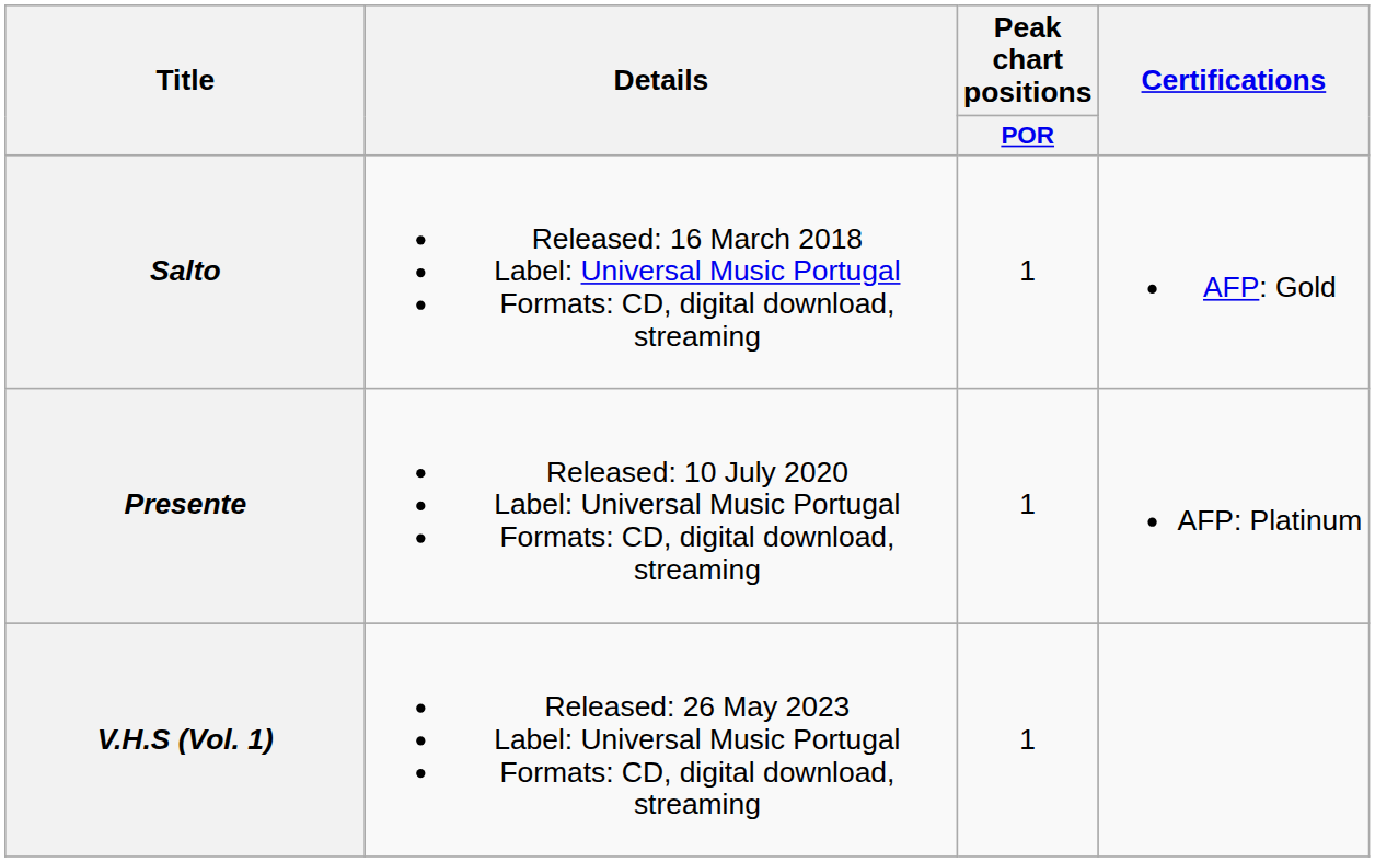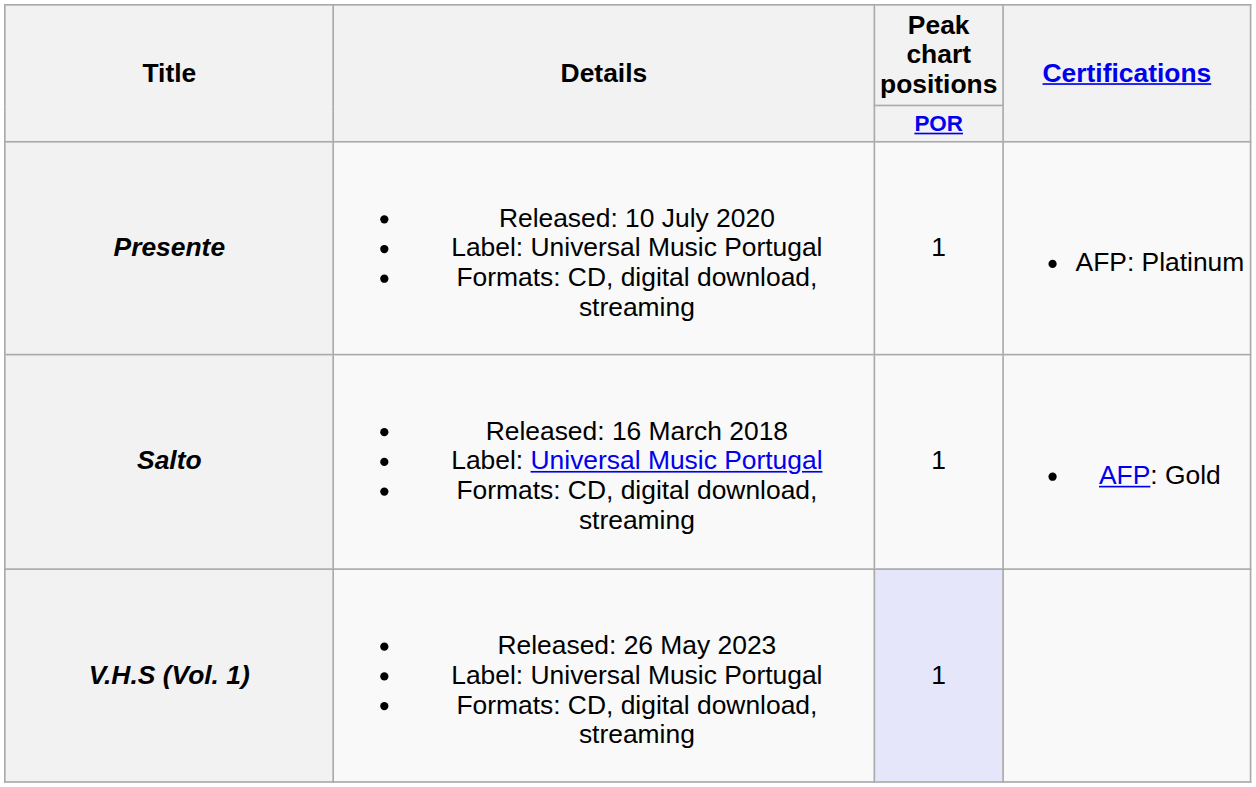 <table class="wikitable plainrowheaders" style="text-align:center;" border="1">
 <tr>
 <th scope="col" rowspan="2" style="width:12em;">Title</th>
 <th scope="col" rowspan="2" style="width:20em;">Details</th>
 <th scope="col" colspan="1">Peak chart positions</th>
 <th scope="col" rowspan="2"><a href='#'>Certifications</a></th>
 </tr>
 <tr>
 <th scope="col" style="width:3em;font-size:85%;"><a href='#'>POR</a><br></th>
 </tr>
 <tr>
+<th scope="row"><em>Presente</em></th>
+<td><br><ul><li>Released: 10 July 2020</li><li>Label: Universal Music Portugal</li><li>Formats: CD, digital download, streaming</li></ul></td>
+<td>1</td>
+<td><br><ul><li>AFP: Platinum</li></ul></td>
+</tr>
+<tr>
 <th scope="row"><em>Salto</em></th>
 <td><br><ul><li>Released: 16 March 2018</li><li>Label: <a href='#'>Universal Music Portugal</a></li><li>Formats: CD, digital download, streaming</li></ul></td>
 <td>1</td>
 <td><br><ul><li><a href='#'>AFP</a>: Gold</li></ul></td>
 </tr>
 <tr>
-<th scope="row"><em>Presente</em></th>
-<td><br><ul><li>Released: 10 July 2020</li><li>Label: Universal Music Portugal</li><li>Formats: CD, digital download, streaming</li></ul></td>
-<td>1</td>
-<td><br><ul><li>AFP: Platinum</li></ul></td>
-</tr>
-<tr>
 <th scope="row"><em>V.H.S (Vol. 1)</em></th>
 <td><br><ul><li>Released: 26 May 2023</li><li>Label: Universal Music Portugal</li><li>Formats: CD, digital download, streaming</li></ul></td>
-<td>1</td>
+<td style="background: lavender;">1</td>
 </tr>
 </table>
